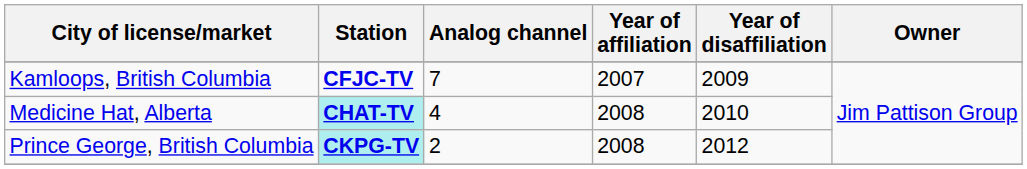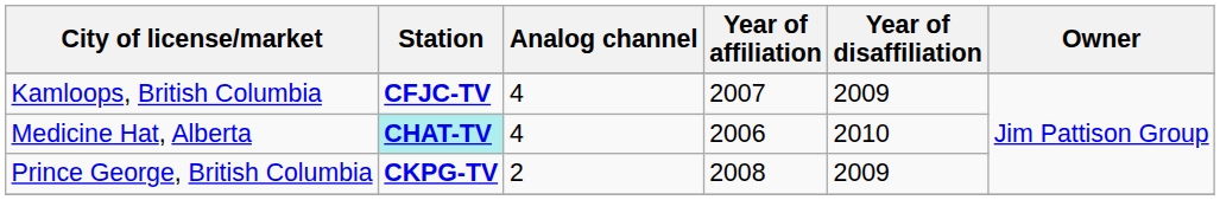 <table class="wikitable">
 <tr>
 <th>City of license/market</th>
 <th>Station</th>
 <th>Analog channel</th>
 <th>Year of<br>affiliation</th>
 <th>Year of<br>disaffiliation</th>
 <th>Owner</th>
 </tr>
 <tr style="vertical-align: top; text-align: left;">
 </tr>
 <tr>
 <td><a href='#'>Kamloops</a>, <a href='#'>British Columbia</a></td>
 <td><strong><a href='#'>CFJC-TV</a></strong></td>
-<td>7</td>
+<td>4</td>
 <td>2007</td>
 <td>2009</td>
 <td rowspan="3"><a href='#'>Jim Pattison Group</a></td>
 </tr>
 <tr>
 <td><a href='#'>Medicine Hat</a>, <a href='#'>Alberta</a></td>
 <td style="background: paleturquoise;"><strong><a href='#'>CHAT-TV</a></strong></td>
 <td>4</td>
-<td>2008</td>
+<td>2006</td>
 <td>2010</td>
 </tr>
 <tr>
 <td><a href='#'>Prince George</a>, <a href='#'>British Columbia</a></td>
-<td style="background: paleturquoise;"><strong><a href='#'>CKPG-TV</a></strong></td>
+<td><strong><a href='#'>CKPG-TV</a></strong></td>
 <td>2</td>
 <td>2008</td>
-<td>2012</td>
+<td>2009</td>
 </tr>
 <tr>
 </tr>
 </table>
